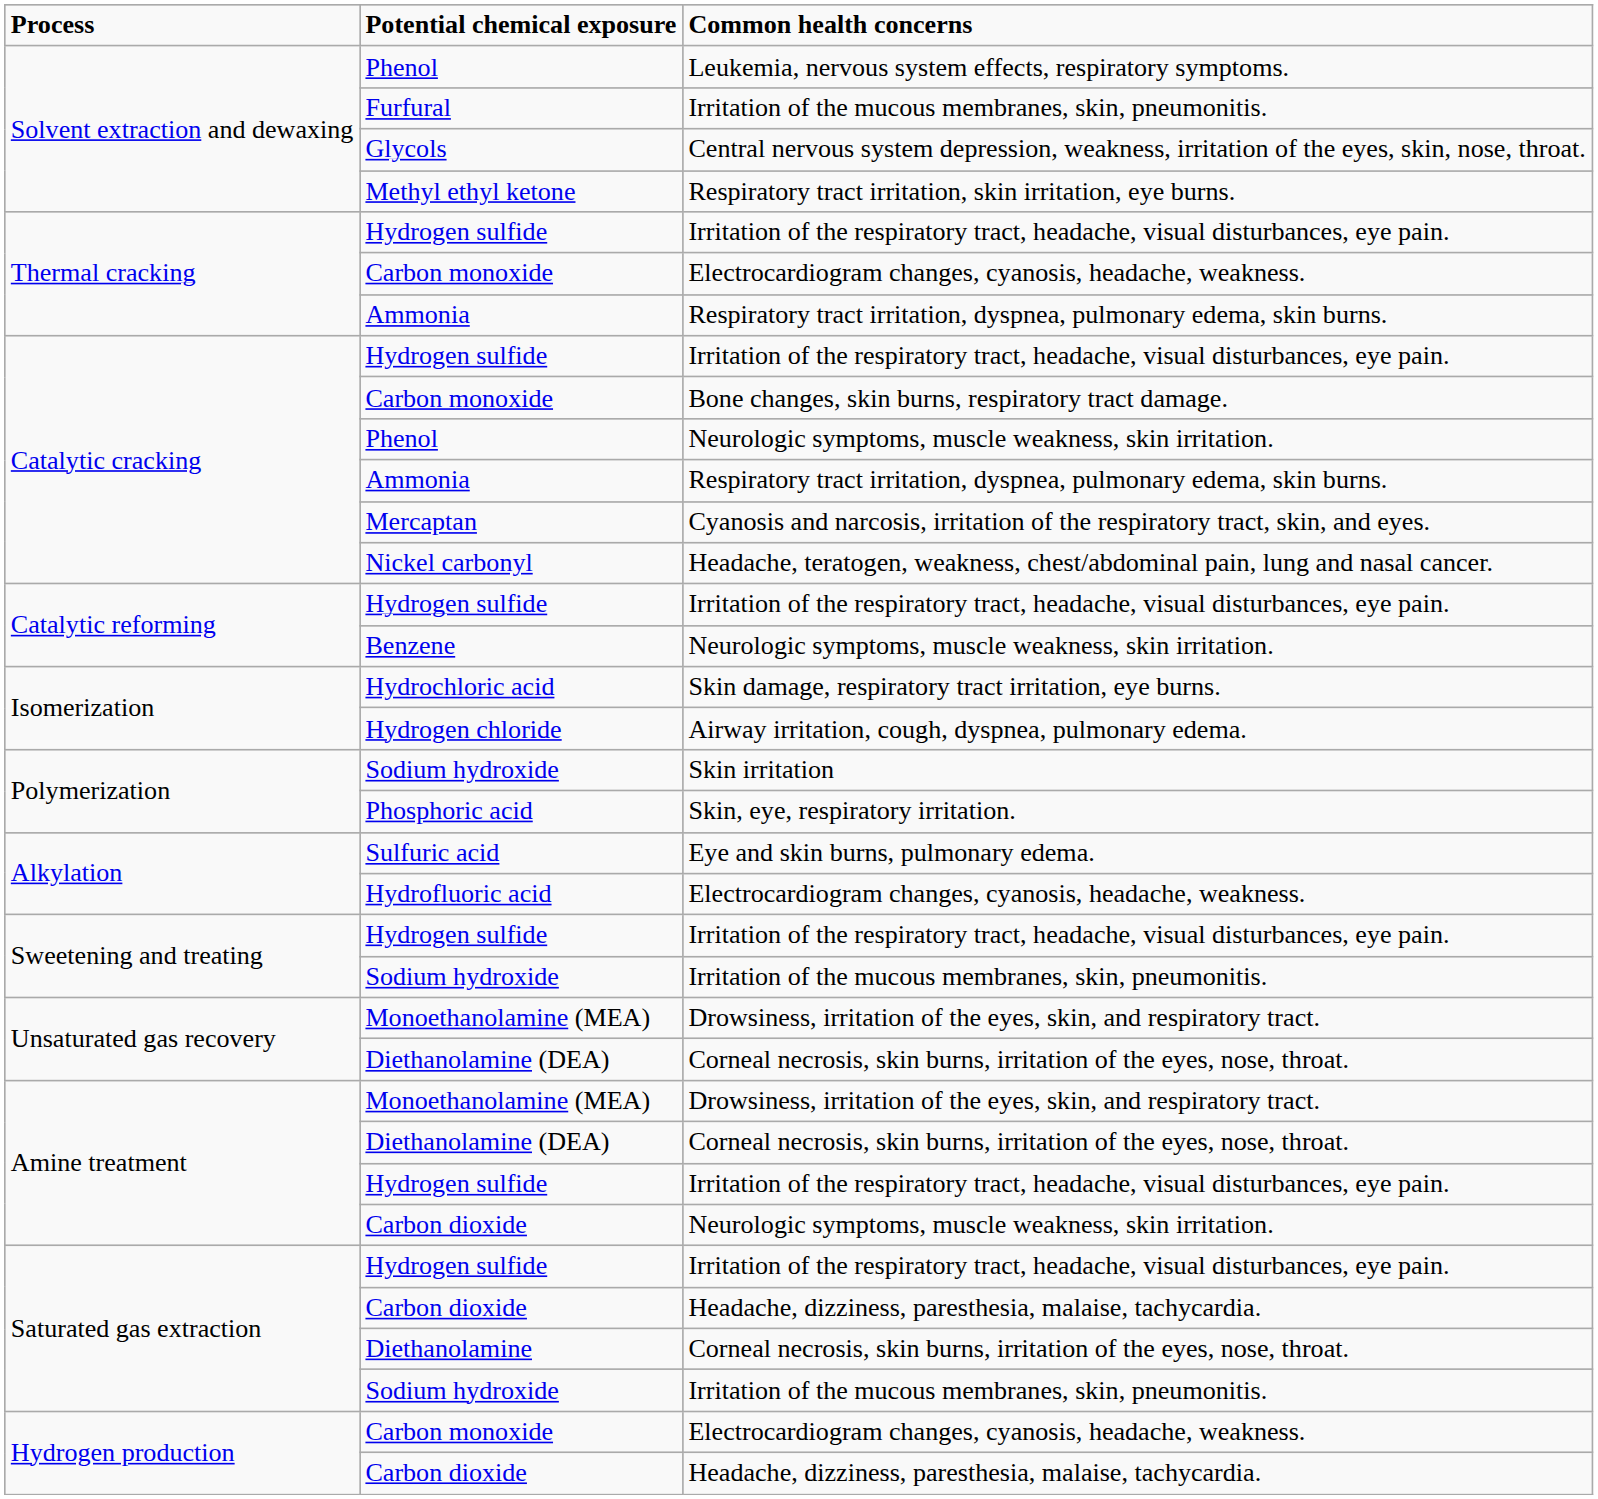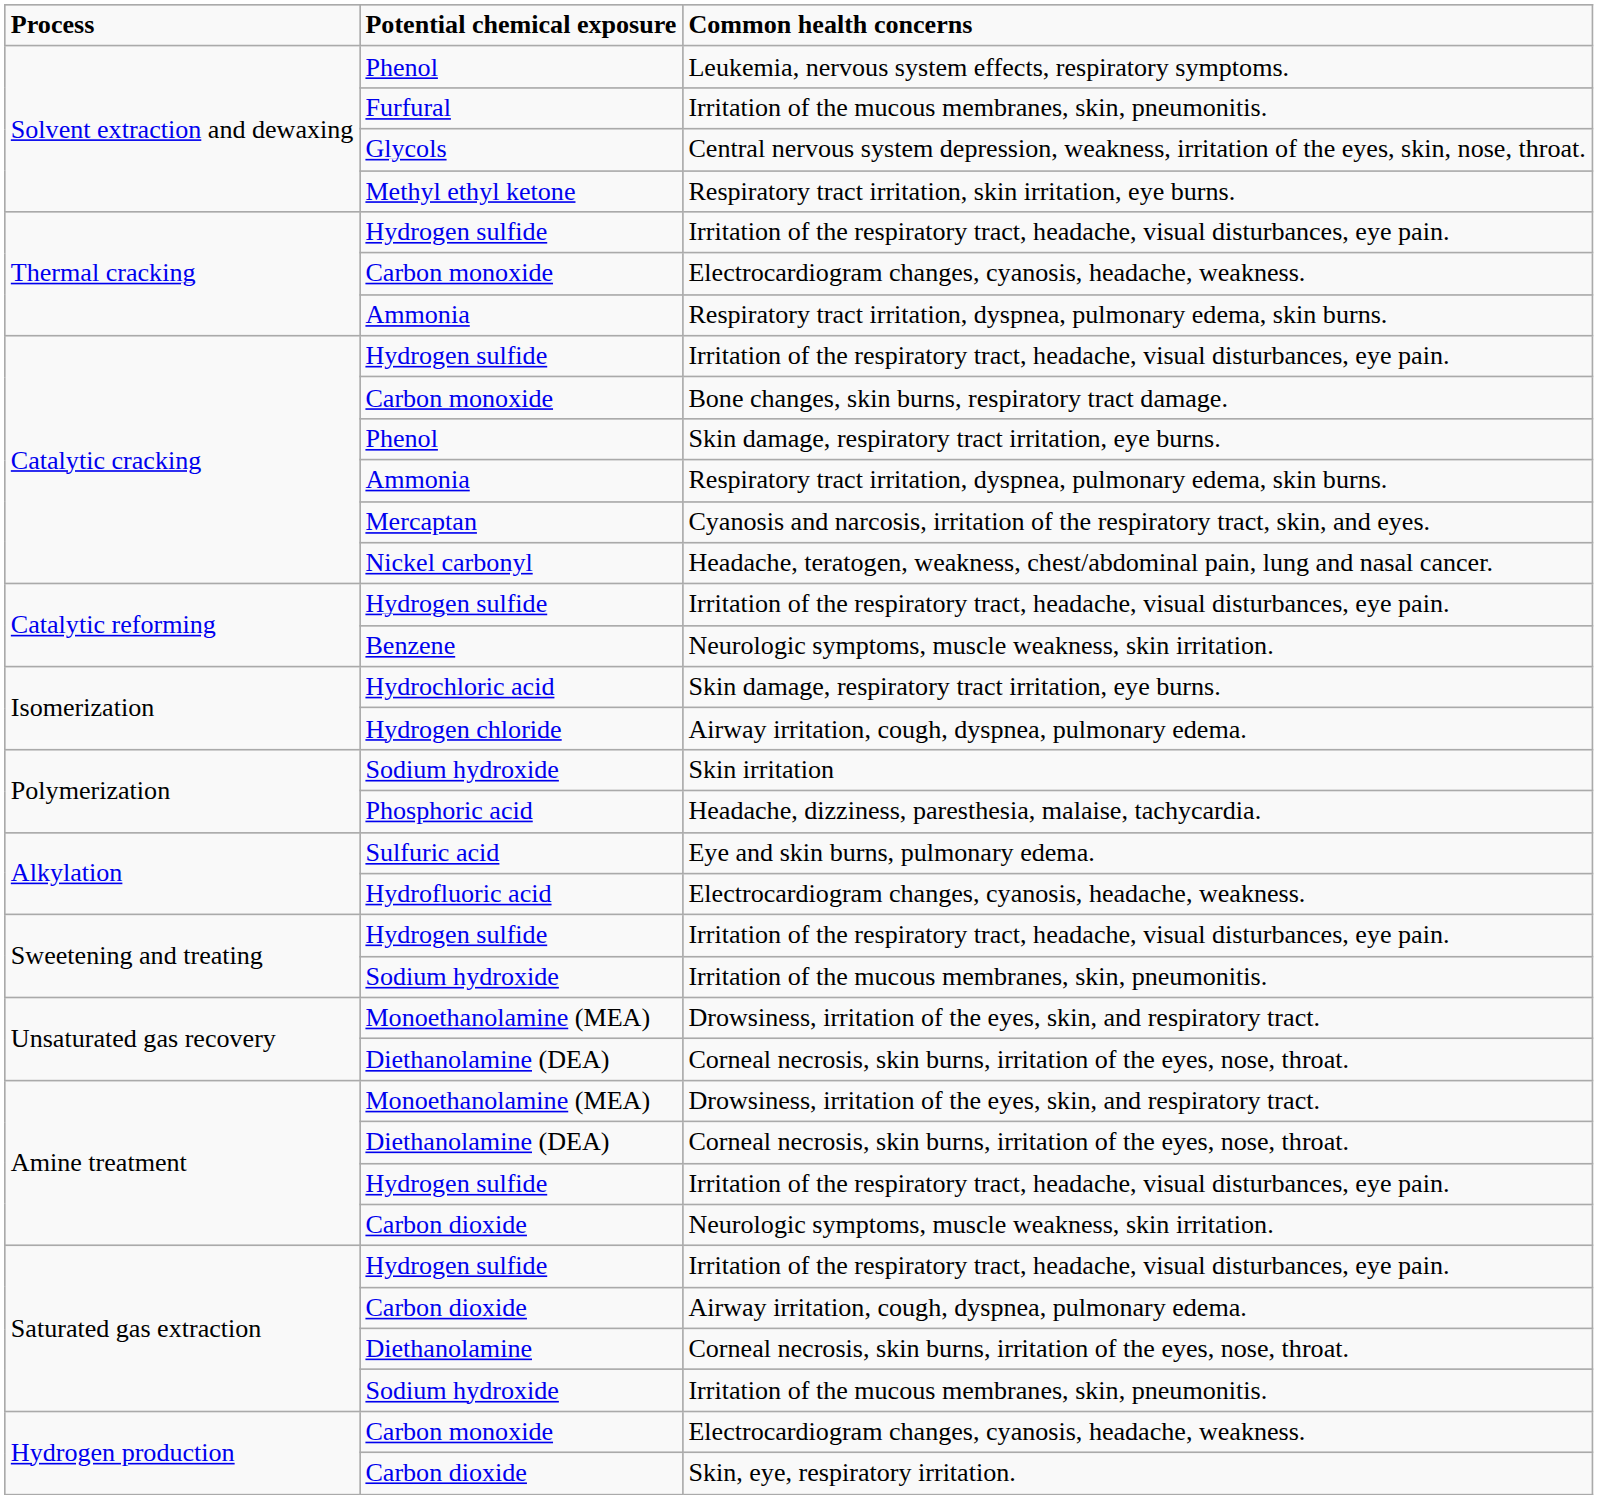 <table class="wikitable mw-collapsible mw-expanded">
 <tr>
 <td><strong>Process</strong></td>
 <td><strong>Potential chemical exposure</strong></td>
 <td><strong>Common health concerns</strong></td>
 </tr>
 <tr>
 <td rowspan="4"><a href='#'>Solvent extraction</a> and dewaxing</td>
 <td><a href='#'>Phenol</a></td>
 <td>Leukemia, nervous system effects, respiratory symptoms.</td>
 </tr>
 <tr>
 <td><a href='#'>Furfural</a></td>
 <td>Irritation of the mucous membranes, skin, pneumonitis.</td>
 </tr>
 <tr>
 <td><a href='#'>Glycols</a></td>
 <td>Central nervous system depression, weakness, irritation of the eyes, skin, nose, throat.</td>
 </tr>
 <tr>
 <td><a href='#'>Methyl ethyl ketone</a></td>
 <td>Respiratory tract irritation, skin irritation, eye burns.</td>
 </tr>
 <tr>
 <td rowspan="3"><a href='#'>Thermal cracking</a></td>
 <td><a href='#'>Hydrogen sulfide</a></td>
 <td>Irritation of the respiratory tract, headache, visual disturbances, eye pain.</td>
 </tr>
 <tr>
 <td><a href='#'>Carbon monoxide</a></td>
 <td>Electrocardiogram changes, cyanosis, headache, weakness.</td>
 </tr>
 <tr>
 <td><a href='#'>Ammonia</a></td>
 <td>Respiratory tract irritation, dyspnea, pulmonary edema, skin burns.</td>
 </tr>
 <tr>
 <td rowspan="6"><a href='#'>Catalytic cracking</a></td>
 <td><a href='#'>Hydrogen sulfide</a></td>
 <td>Irritation of the respiratory tract, headache, visual disturbances, eye pain.</td>
 </tr>
 <tr>
 <td><a href='#'>Carbon monoxide</a></td>
 <td>Bone changes, skin burns, respiratory tract damage.</td>
 </tr>
 <tr>
 <td><a href='#'>Phenol</a></td>
-<td>Neurologic symptoms, muscle weakness, skin irritation.</td>
+<td>Skin damage, respiratory tract irritation, eye burns.</td>
 </tr>
 <tr>
 <td><a href='#'>Ammonia</a></td>
 <td>Respiratory tract irritation, dyspnea, pulmonary edema, skin burns.</td>
 </tr>
 <tr>
 <td><a href='#'>Mercaptan</a></td>
 <td>Cyanosis and narcosis, irritation of the respiratory tract, skin, and eyes.</td>
 </tr>
 <tr>
 <td><a href='#'>Nickel carbonyl</a></td>
 <td>Headache, teratogen, weakness, chest/abdominal pain, lung and nasal cancer.</td>
 </tr>
 <tr>
 <td rowspan="2"><a href='#'>Catalytic reforming</a></td>
 <td><a href='#'>Hydrogen sulfide</a></td>
 <td>Irritation of the respiratory tract, headache, visual disturbances, eye pain.</td>
 </tr>
 <tr>
 <td><a href='#'>Benzene</a></td>
 <td>Neurologic symptoms, muscle weakness, skin irritation.</td>
 </tr>
 <tr>
 <td rowspan="2">Isomerization</td>
 <td><a href='#'>Hydrochloric acid</a></td>
 <td>Skin damage, respiratory tract irritation, eye burns.</td>
 </tr>
 <tr>
 <td><a href='#'>Hydrogen chloride</a></td>
 <td>Airway irritation, cough, dyspnea, pulmonary edema.</td>
 </tr>
 <tr>
 <td rowspan="2">Polymerization</td>
 <td><a href='#'>Sodium hydroxide</a></td>
 <td>Skin irritation</td>
 </tr>
 <tr>
 <td><a href='#'>Phosphoric acid</a></td>
-<td>Skin, eye, respiratory irritation.</td>
+<td>Headache, dizziness, paresthesia, malaise, tachycardia.</td>
 </tr>
 <tr>
 <td rowspan="2"><a href='#'>Alkylation</a></td>
 <td><a href='#'>Sulfuric acid</a></td>
 <td>Eye and skin burns, pulmonary edema.</td>
 </tr>
 <tr>
 <td><a href='#'>Hydrofluoric acid</a></td>
 <td>Electrocardiogram changes, cyanosis, headache, weakness.</td>
 </tr>
 <tr>
 <td rowspan="2">Sweetening and treating</td>
 <td><a href='#'>Hydrogen sulfide</a></td>
 <td>Irritation of the respiratory tract, headache, visual disturbances, eye pain.</td>
 </tr>
 <tr>
 <td><a href='#'>Sodium hydroxide</a></td>
 <td>Irritation of the mucous membranes, skin, pneumonitis.</td>
 </tr>
 <tr>
 <td rowspan="2">Unsaturated gas recovery</td>
 <td><a href='#'>Monoethanolamine</a> (MEA)</td>
 <td>Drowsiness, irritation of the eyes, skin, and respiratory tract.</td>
 </tr>
 <tr>
 <td><a href='#'>Diethanolamine</a> (DEA)</td>
 <td>Corneal necrosis, skin burns, irritation of the eyes, nose, throat.</td>
 </tr>
 <tr>
 <td rowspan="4">Amine treatment</td>
 <td><a href='#'>Monoethanolamine</a> (MEA)</td>
 <td>Drowsiness, irritation of the eyes, skin, and respiratory tract.</td>
 </tr>
 <tr>
 <td><a href='#'>Diethanolamine</a> (DEA)</td>
 <td>Corneal necrosis, skin burns, irritation of the eyes, nose, throat.</td>
 </tr>
 <tr>
 <td><a href='#'>Hydrogen sulfide</a></td>
 <td>Irritation of the respiratory tract, headache, visual disturbances, eye pain.</td>
 </tr>
 <tr>
 <td><a href='#'>Carbon dioxide</a></td>
 <td>Neurologic symptoms, muscle weakness, skin irritation.</td>
 </tr>
 <tr>
 <td rowspan="4">Saturated gas extraction</td>
 <td><a href='#'>Hydrogen sulfide</a></td>
 <td>Irritation of the respiratory tract, headache, visual disturbances, eye pain.</td>
 </tr>
 <tr>
 <td><a href='#'>Carbon dioxide</a></td>
-<td>Headache, dizziness, paresthesia, malaise, tachycardia.</td>
+<td>Airway irritation, cough, dyspnea, pulmonary edema.</td>
 </tr>
 <tr>
 <td><a href='#'>Diethanolamine</a></td>
 <td>Corneal necrosis, skin burns, irritation of the eyes, nose, throat.</td>
 </tr>
 <tr>
 <td><a href='#'>Sodium hydroxide</a></td>
 <td>Irritation of the mucous membranes, skin, pneumonitis.</td>
 </tr>
 <tr>
 <td rowspan="2"><a href='#'>Hydrogen production</a></td>
 <td><a href='#'>Carbon monoxide</a></td>
 <td>Electrocardiogram changes, cyanosis, headache, weakness.</td>
 </tr>
 <tr>
 <td><a href='#'>Carbon dioxide</a></td>
-<td>Headache, dizziness, paresthesia, malaise, tachycardia.</td>
+<td>Skin, eye, respiratory irritation.</td>
 </tr>
 </table>
